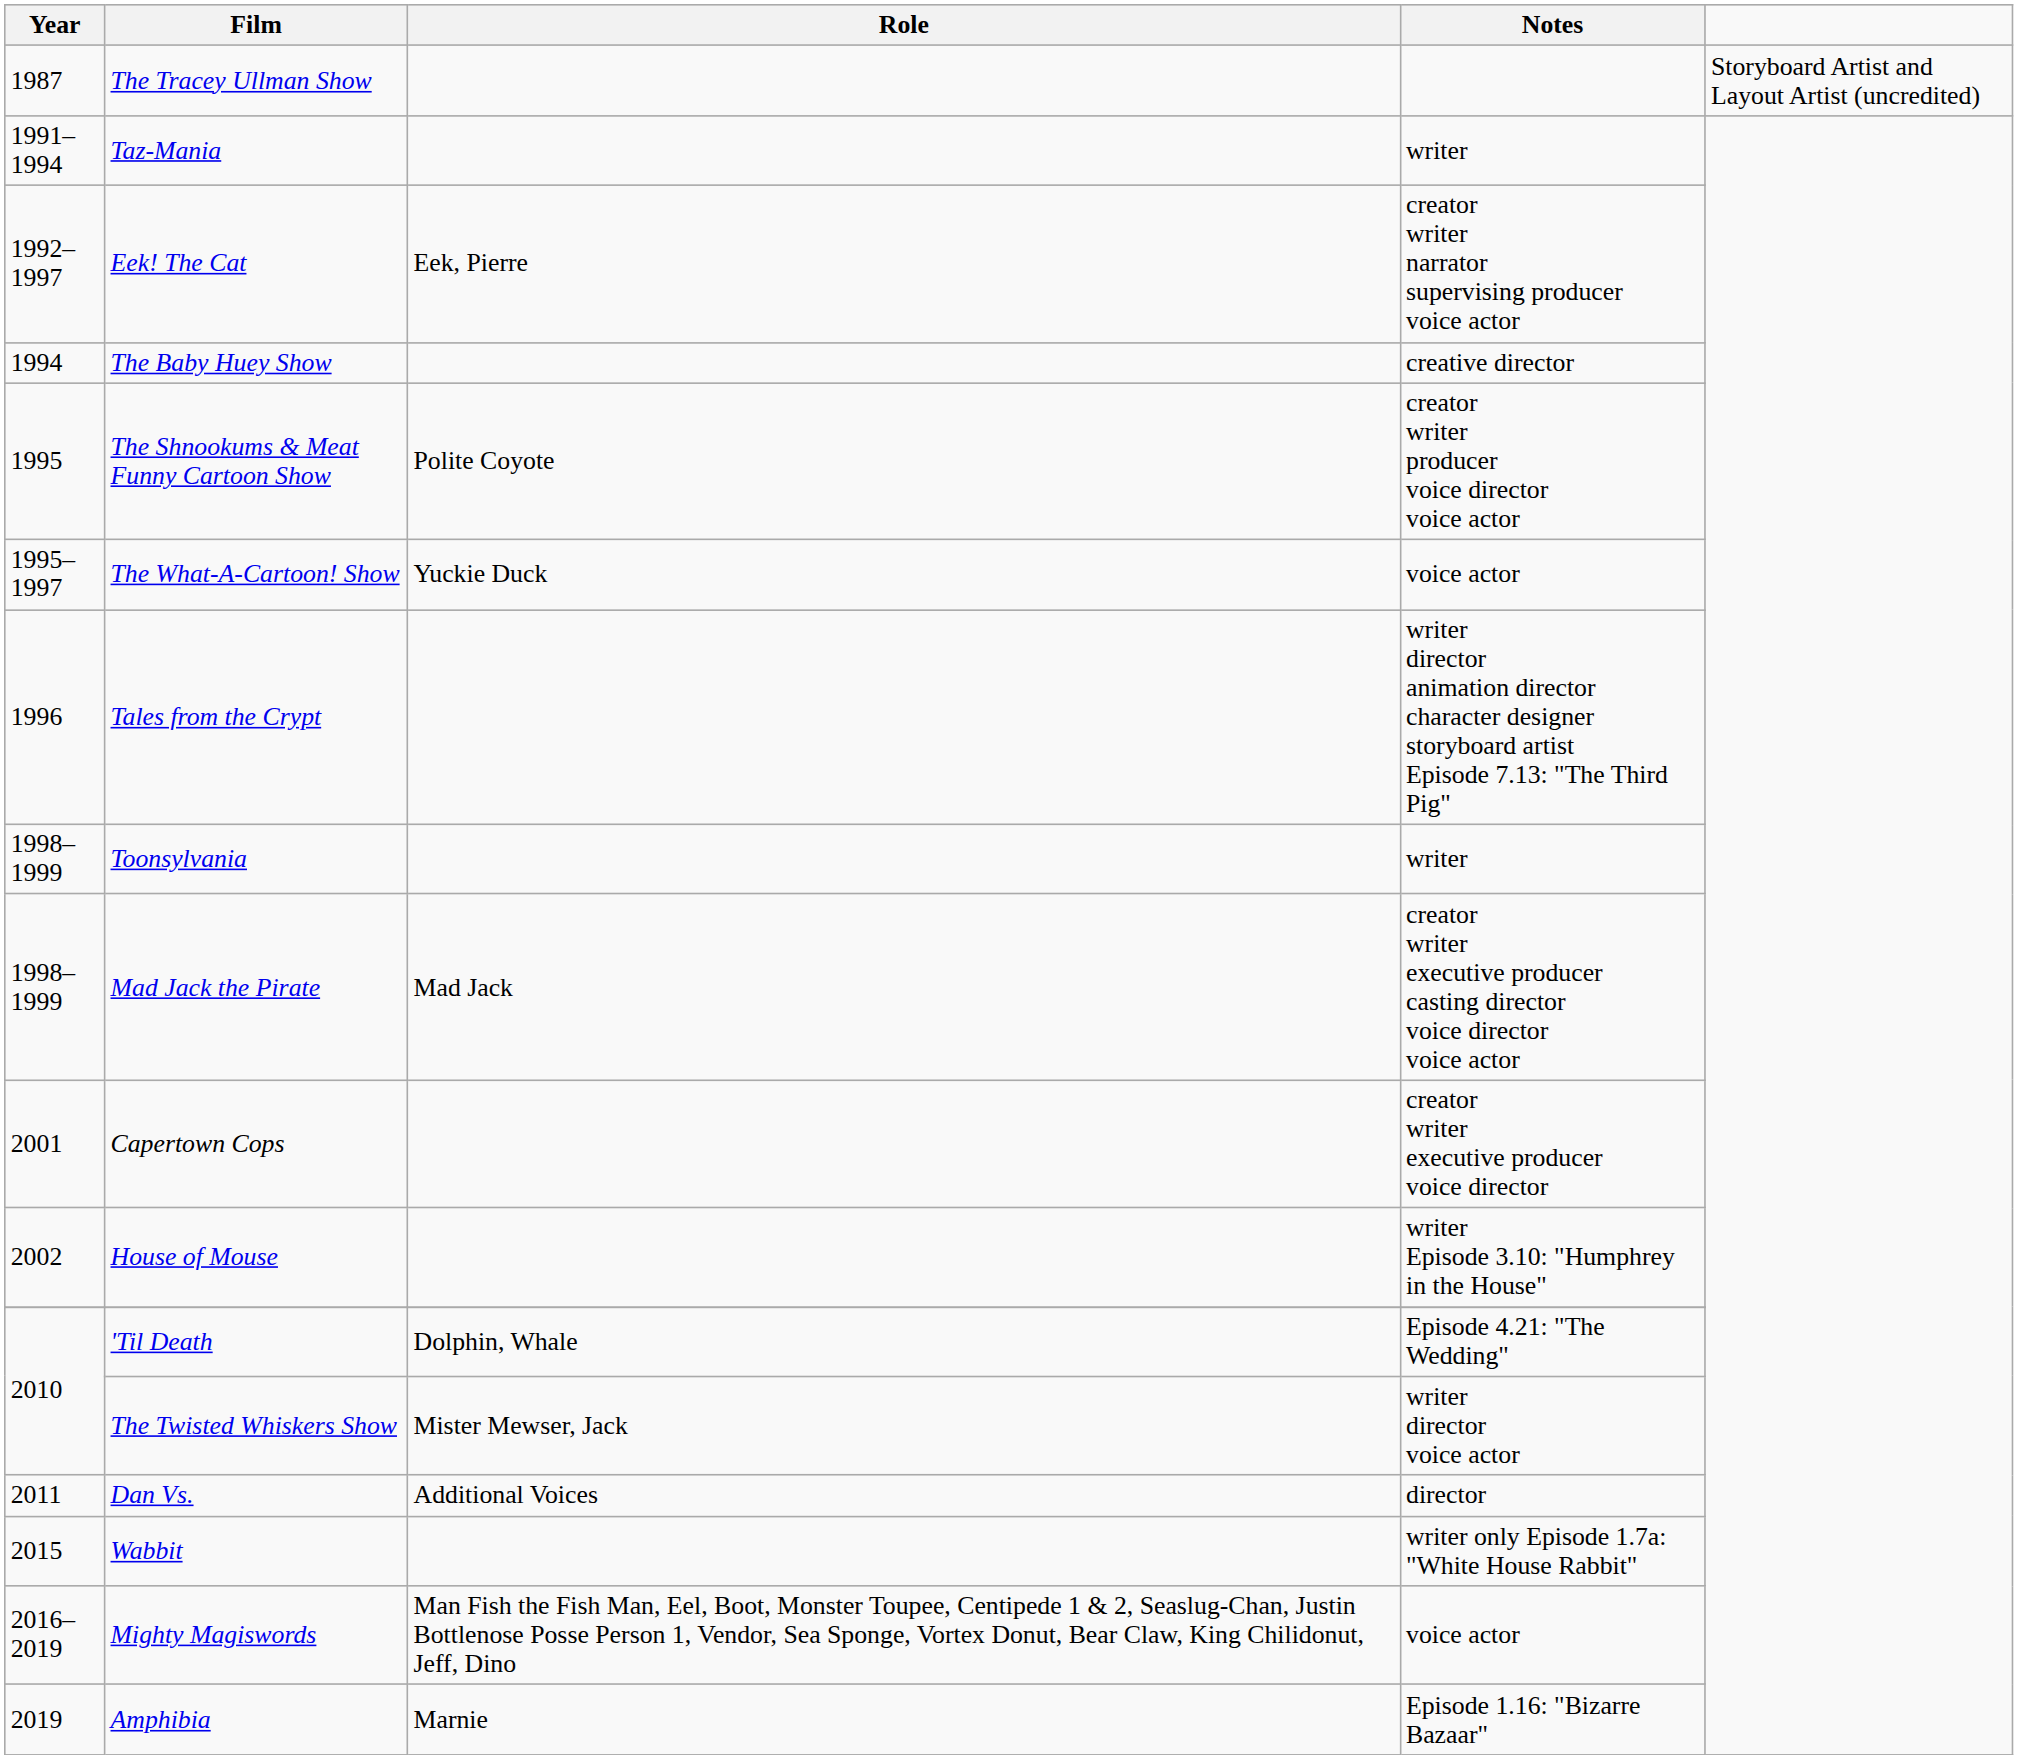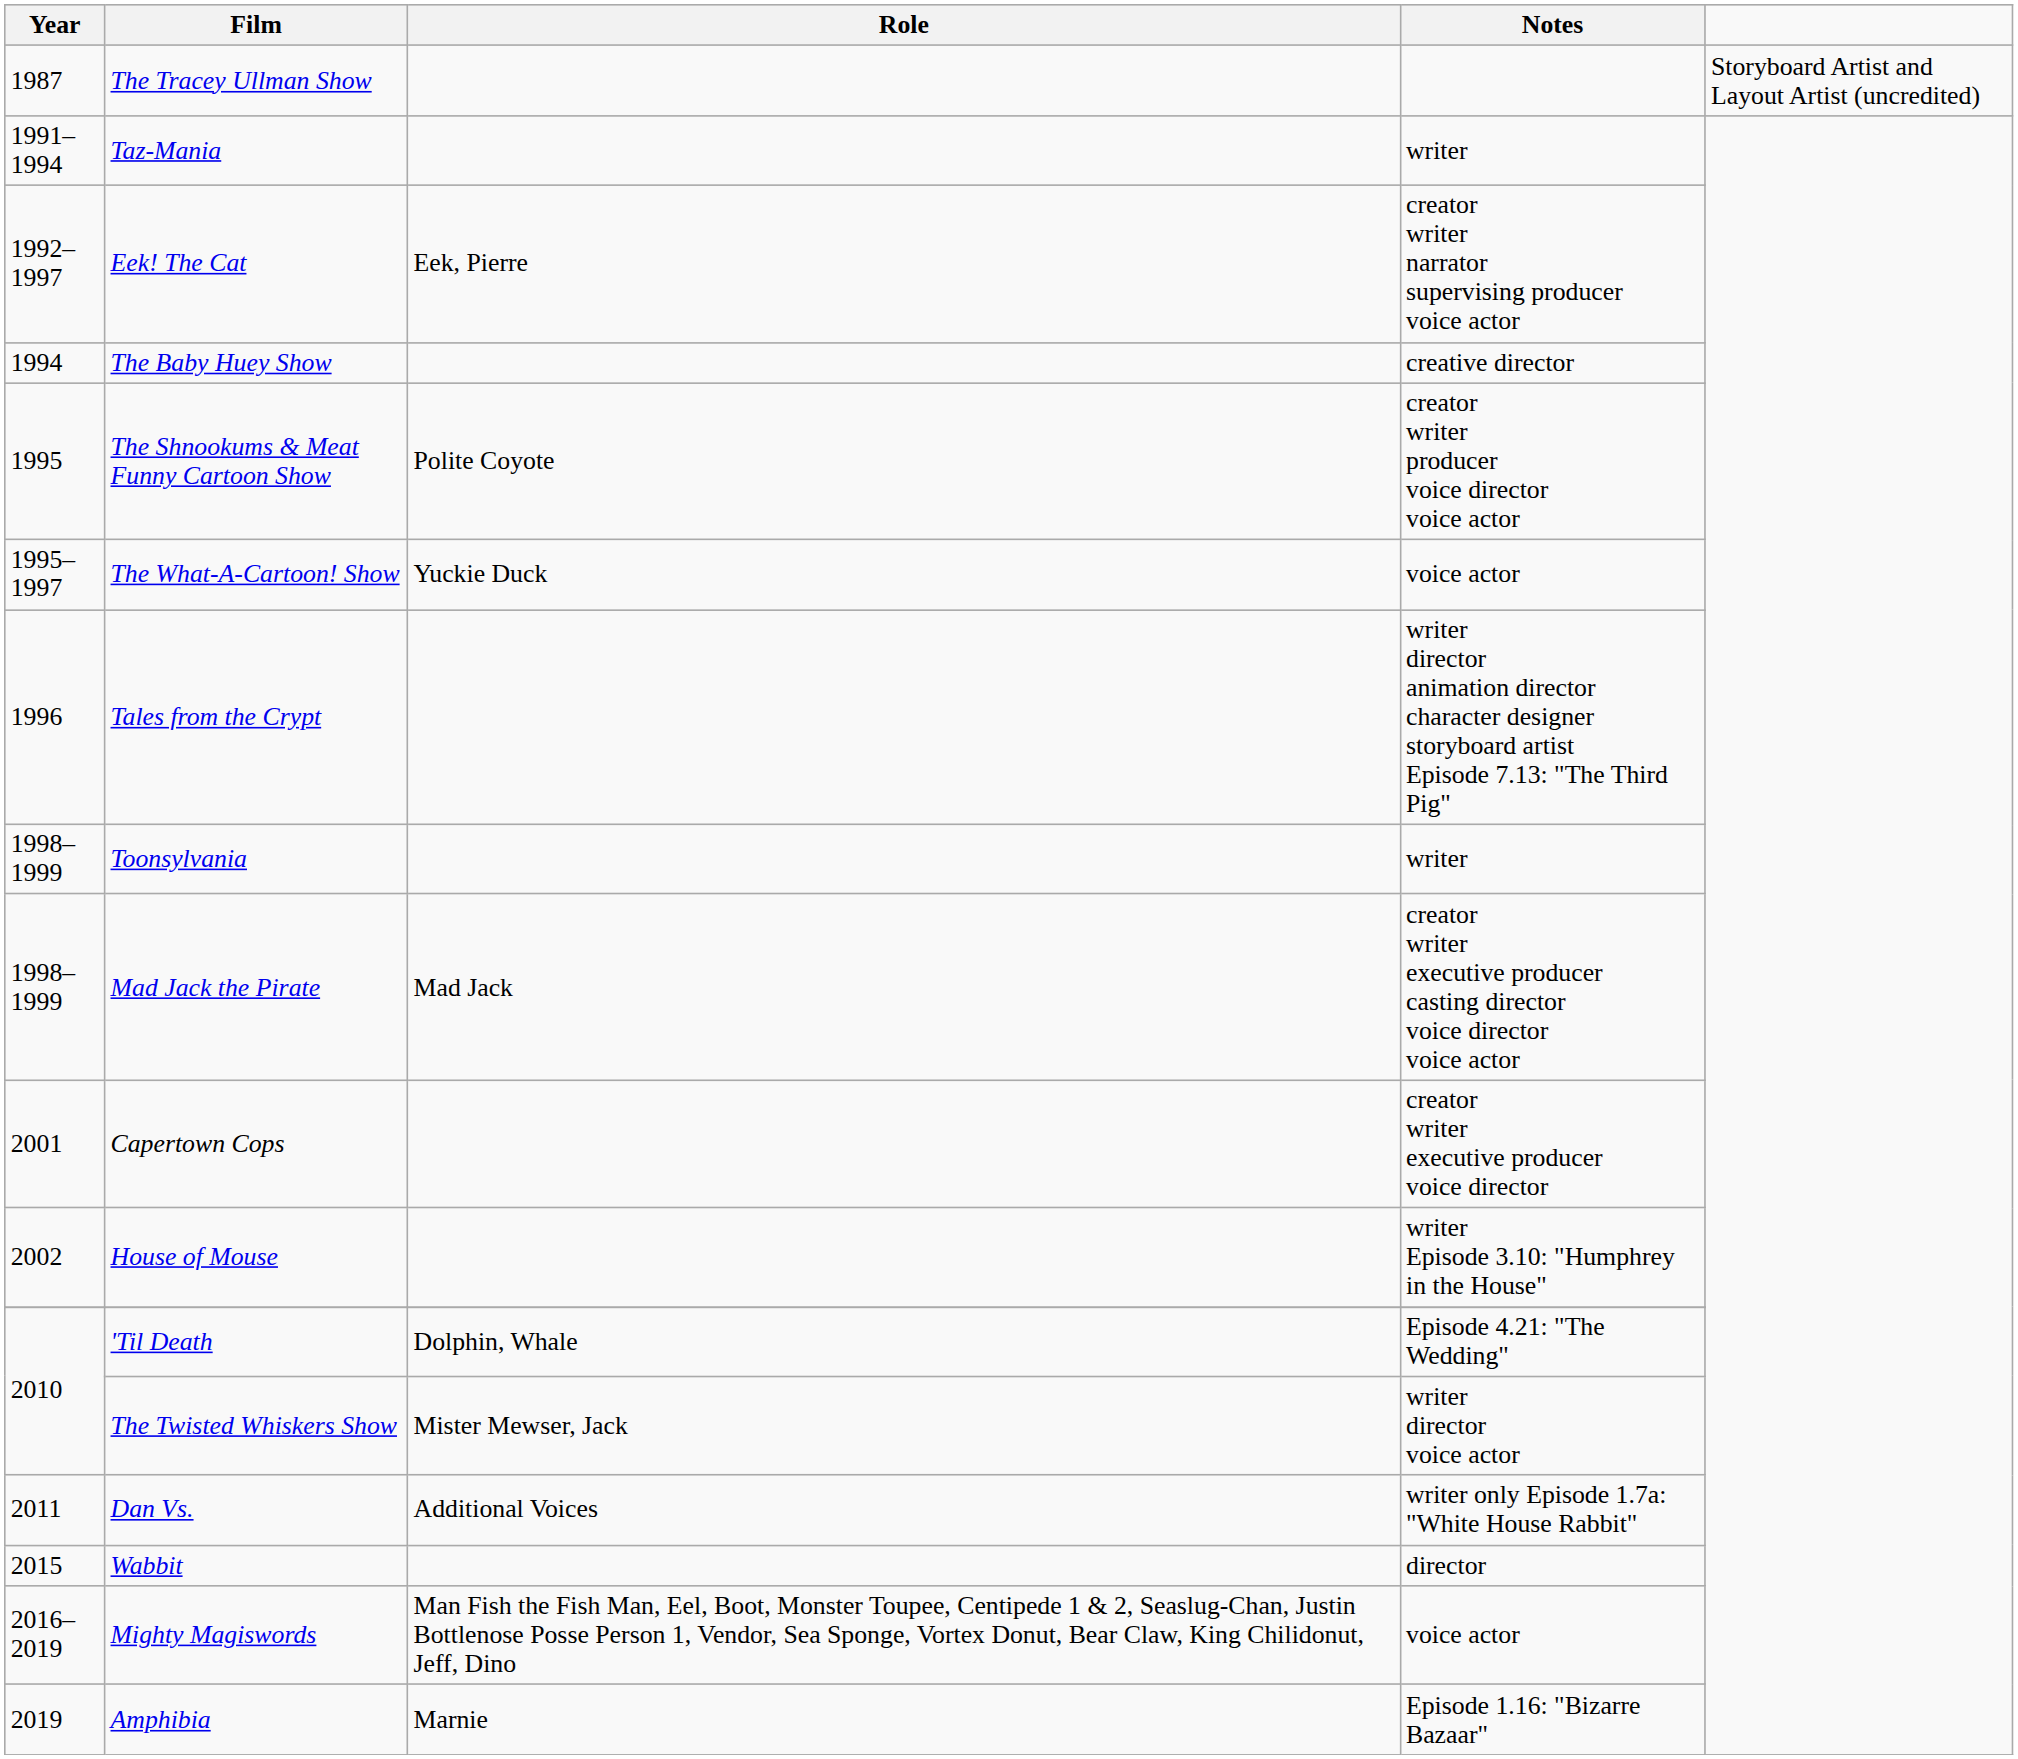 <table class="wikitable">
 <tr>
 <th>Year</th>
 <th>Film</th>
 <th>Role</th>
 <th>Notes</th>
 </tr>
 <tr>
 <td>1987</td>
 <td><em><a href='#'>The Tracey Ullman Show</a></em></td>
 <td></td>
 <td></td>
 <td>Storyboard Artist and Layout Artist (uncredited)</td>
 </tr>
 <tr>
 <td>1991–1994</td>
 <td><em><a href='#'>Taz-Mania</a></em></td>
 <td></td>
 <td>writer</td>
 </tr>
 <tr>
 <td>1992–1997</td>
 <td><em><a href='#'>Eek! The Cat</a></em></td>
 <td>Eek, Pierre</td>
 <td>creator<br>writer<br>narrator<br>supervising producer<br>voice actor</td>
 </tr>
 <tr>
 <td>1994</td>
 <td><em><a href='#'>The Baby Huey Show</a></em></td>
 <td></td>
 <td>creative director</td>
 </tr>
 <tr>
 <td>1995</td>
 <td><em><a href='#'>The Shnookums & Meat Funny Cartoon Show</a></em></td>
 <td>Polite Coyote</td>
 <td>creator<br>writer<br>producer<br>voice director<br>voice actor</td>
 </tr>
 <tr>
 <td>1995–1997</td>
 <td><em><a href='#'>The What-A-Cartoon! Show</a></em></td>
 <td>Yuckie Duck</td>
 <td>voice actor</td>
 </tr>
 <tr>
 <td>1996</td>
 <td><em><a href='#'>Tales from the Crypt</a></em></td>
 <td></td>
 <td>writer<br>director<br>animation director<br>character designer<br>storyboard artist<br>Episode 7.13: "The Third Pig"</td>
 </tr>
 <tr>
 <td>1998–1999</td>
 <td><em><a href='#'>Toonsylvania</a></em></td>
 <td></td>
 <td>writer</td>
 </tr>
 <tr>
 <td>1998–1999</td>
 <td><em><a href='#'>Mad Jack the Pirate</a></em></td>
 <td>Mad Jack</td>
 <td>creator<br>writer<br>executive producer<br>casting director<br>voice director<br>voice actor</td>
 </tr>
 <tr>
 <td>2001</td>
 <td><em>Capertown Cops</em></td>
 <td></td>
 <td>creator<br>writer<br>executive producer<br>voice director</td>
 </tr>
 <tr>
 <td>2002</td>
 <td><em><a href='#'>House of Mouse</a></em></td>
 <td></td>
 <td>writer<br>Episode 3.10: "Humphrey in the House"</td>
 </tr>
 <tr>
 </tr>
 <tr>
 <td rowspan="2">2010</td>
 <td><em><a href='#'>'Til Death</a></em></td>
 <td>Dolphin, Whale</td>
 <td>Episode 4.21: "The Wedding"</td>
 </tr>
 <tr>
 <td><em><a href='#'>The Twisted Whiskers Show</a></em></td>
 <td>Mister Mewser, Jack</td>
 <td>writer<br>director<br>voice actor</td>
 </tr>
 <tr>
 <td>2011</td>
 <td><em><a href='#'>Dan Vs.</a></em></td>
 <td>Additional Voices</td>
-<td>director</td>
+<td>writer only Episode 1.7a: "White House Rabbit"</td>
 </tr>
 <tr>
 <td>2015</td>
 <td><em><a href='#'>Wabbit</a></em></td>
 <td></td>
-<td>writer only Episode 1.7a: "White House Rabbit"</td>
+<td>director</td>
 </tr>
 <tr>
 <td>2016–2019</td>
 <td><em><a href='#'>Mighty Magiswords</a></em></td>
 <td>Man Fish the Fish Man, Eel, Boot, Monster Toupee, Centipede 1 & 2, Seaslug-Chan, Justin Bottlenose Posse Person 1, Vendor, Sea Sponge, Vortex Donut, Bear Claw, King Chilidonut, Jeff, Dino</td>
 <td>voice actor</td>
 </tr>
 <tr>
 <td>2019</td>
 <td><em><a href='#'>Amphibia</a></em></td>
 <td>Marnie</td>
 <td>Episode 1.16: "Bizarre Bazaar"</td>
 </tr>
 </table>
